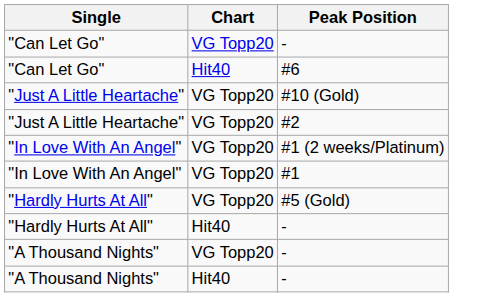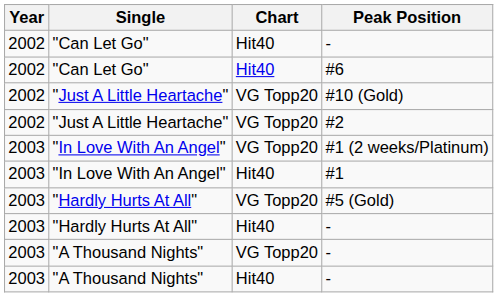 <table class="wikitable">
 <tr>
+<th align="left">Year</th>
 <th align="left">Single</th>
 <th align="left">Chart</th>
 <th align="left">Peak Position</th>
 </tr>
 <tr>
+<td align="left">2002</td>
 <td align="left">"Can Let Go"</td>
-<td align="left"><a href='#'>VG Topp20</a></td>
+<td align="left">Hit40</td>
 <td align="left">-</td>
 </tr>
 <tr>
+<td align="left">2002</td>
 <td align="left">"Can Let Go"</td>
 <td align="left"><a href='#'>Hit40</a></td>
 <td align="left">#6</td>
 </tr>
 <tr>
+<td align="left">2002</td>
 <td align="left">"<a href='#'>Just A Little Heartache</a>"</td>
 <td align="left">VG Topp20</td>
 <td align="left">#10 (Gold)</td>
 </tr>
 <tr>
+<td align="left">2002</td>
 <td align="left">"Just A Little Heartache"</td>
 <td align="left">VG Topp20</td>
 <td align="left">#2</td>
 </tr>
 <tr>
+<td align="left">2003</td>
 <td align="left">"<a href='#'>In Love With An Angel</a>"</td>
 <td align="left">VG Topp20</td>
 <td align="left">#1 (2 weeks/Platinum)</td>
 </tr>
 <tr>
+<td align="left">2003</td>
 <td align="left">"In Love With An Angel"</td>
-<td align="left">VG Topp20</td>
+<td align="left">Hit40</td>
 <td align="left">#1</td>
 </tr>
 <tr>
+<td align="left">2003</td>
 <td align="left">"<a href='#'>Hardly Hurts At All</a>"</td>
 <td align="left">VG Topp20</td>
 <td align="left">#5 (Gold)</td>
 </tr>
 <tr>
+<td align="left">2003</td>
 <td align="left">"Hardly Hurts At All"</td>
 <td align="left">Hit40</td>
 <td align="left">-</td>
 </tr>
 <tr>
+<td align="left">2003</td>
 <td align="left">"A Thousand Nights"</td>
 <td align="left">VG Topp20</td>
 <td align="left">-</td>
 </tr>
 <tr>
+<td align="left">2003</td>
 <td align="left">"A Thousand Nights"</td>
 <td align="left">Hit40</td>
 <td align="left">-</td>
 </tr>
 </table>
